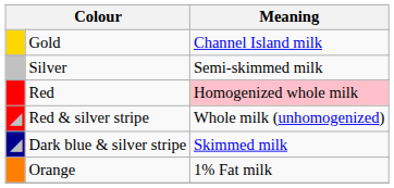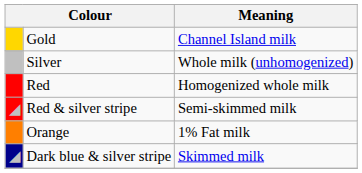 <table class="wikitable" style="margin: 1em auto 1em auto;">
 <tr>
 <th colspan=2>Colour</th>
 <th>Meaning</th>
 </tr>
 <tr>
 <td style="background:gold;"></td>
 <td>Gold</td>
 <td><a href='#'>Channel Island milk</a></td>
 </tr>
 <tr>
 <td style="background:silver;"></td>
 <td>Silver</td>
-<td>Semi-skimmed milk</td>
+<td>Whole milk (<a href='#'>unhomogenized</a>)</td>
 </tr>
 <tr>
 <td style="background:#f00;"></td>
 <td>Red</td>
-<td style="background: pink;">Homogenized whole milk</td>
+<td>Homogenized whole milk</td>
 </tr>
 <tr>
 <td style="background:#f00; color:silver;">◢</td>
 <td>Red & silver stripe</td>
-<td>Whole milk (<a href='#'>unhomogenized</a>)</td>
+<td>Semi-skimmed milk</td>
+</tr>
+<tr>
+<td style="background: #FF7F00;"></td>
+<td>Orange</td>
+<td>1% Fat milk</td>
 </tr>
 <tr>
 <td style="background:darkBlue; color:silver;">◢</td>
 <td>Dark blue & silver stripe</td>
 <td><a href='#'>Skimmed milk</a></td>
 </tr>
 <tr>
-<td style="background: #FF7F00;"></td>
-<td>Orange</td>
-<td>1% Fat milk</td>
-</tr>
-<tr>
 </tr>
 </table>
